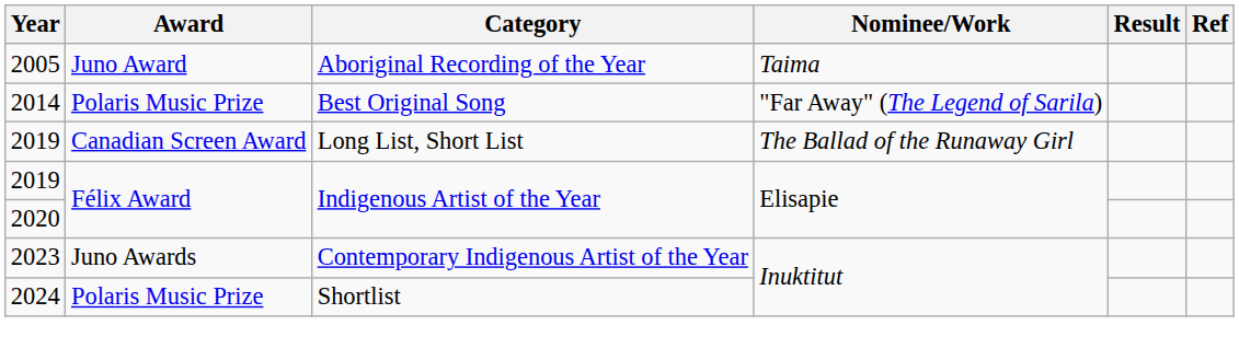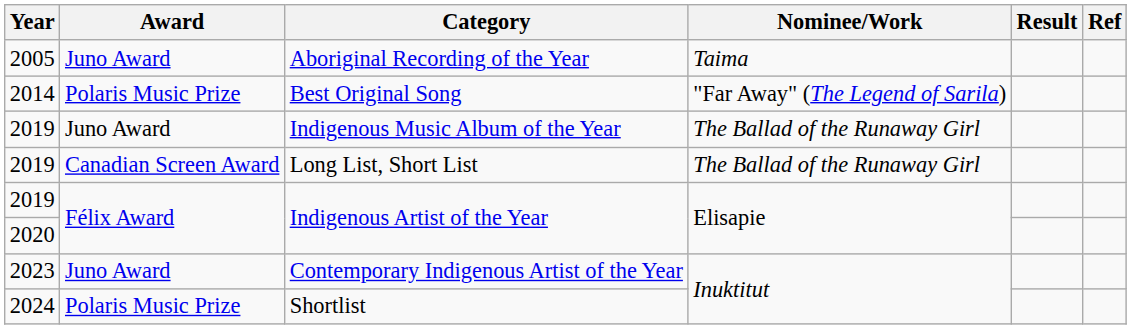 <table class="wikitable">
 <tr>
 <th>Year</th>
 <th>Award</th>
 <th>Category</th>
 <th>Nominee/Work</th>
 <th>Result</th>
 <th>Ref</th>
 </tr>
 <tr>
 <td>2005</td>
 <td><a href='#'>Juno Award</a></td>
 <td><a href='#'>Aboriginal Recording of the Year</a></td>
 <td><em>Taima</em></td>
 <td></td>
 <td></td>
 </tr>
 <tr>
 <td>2014</td>
 <td><a href='#'>Polaris Music Prize</a></td>
 <td><a href='#'>Best Original Song</a></td>
 <td>"Far Away" (<em><a href='#'>The Legend of Sarila</a></em>)</td>
 <td></td>
 <td></td>
 </tr>
 <tr>
 <td>2019</td>
+<td>Juno Award</td>
+<td><a href='#'>Indigenous Music Album of the Year</a></td>
+<td><em>The Ballad of the Runaway Girl</em></td>
+<td></td>
+<td></td>
+</tr>
+<tr>
+<td>2019</td>
 <td><a href='#'>Canadian Screen Award</a></td>
 <td>Long List, Short List</td>
 <td><em>The Ballad of the Runaway Girl</em></td>
 <td></td>
 <td></td>
 </tr>
 <tr>
 <td>2019</td>
 <td rowspan=2><a href='#'>Félix Award</a></td>
 <td rowspan=2><a href='#'>Indigenous Artist of the Year</a></td>
 <td rowspan=2>Elisapie</td>
 <td></td>
 <td></td>
 </tr>
 <tr>
 <td>2020</td>
 <td></td>
 <td></td>
 </tr>
 <tr>
 <td>2023</td>
-<td>Juno Awards</td>
+<td><a href='#'>Juno Award</a></td>
 <td><a href='#'>Contemporary Indigenous Artist of the Year</a></td>
 <td rowspan=2><em>Inuktitut</em></td>
 <td></td>
 <td></td>
 </tr>
 <tr>
 <td>2024</td>
 <td><a href='#'>Polaris Music Prize</a></td>
 <td>Shortlist</td>
 <td></td>
 <td></td>
 </tr>
 </table>
